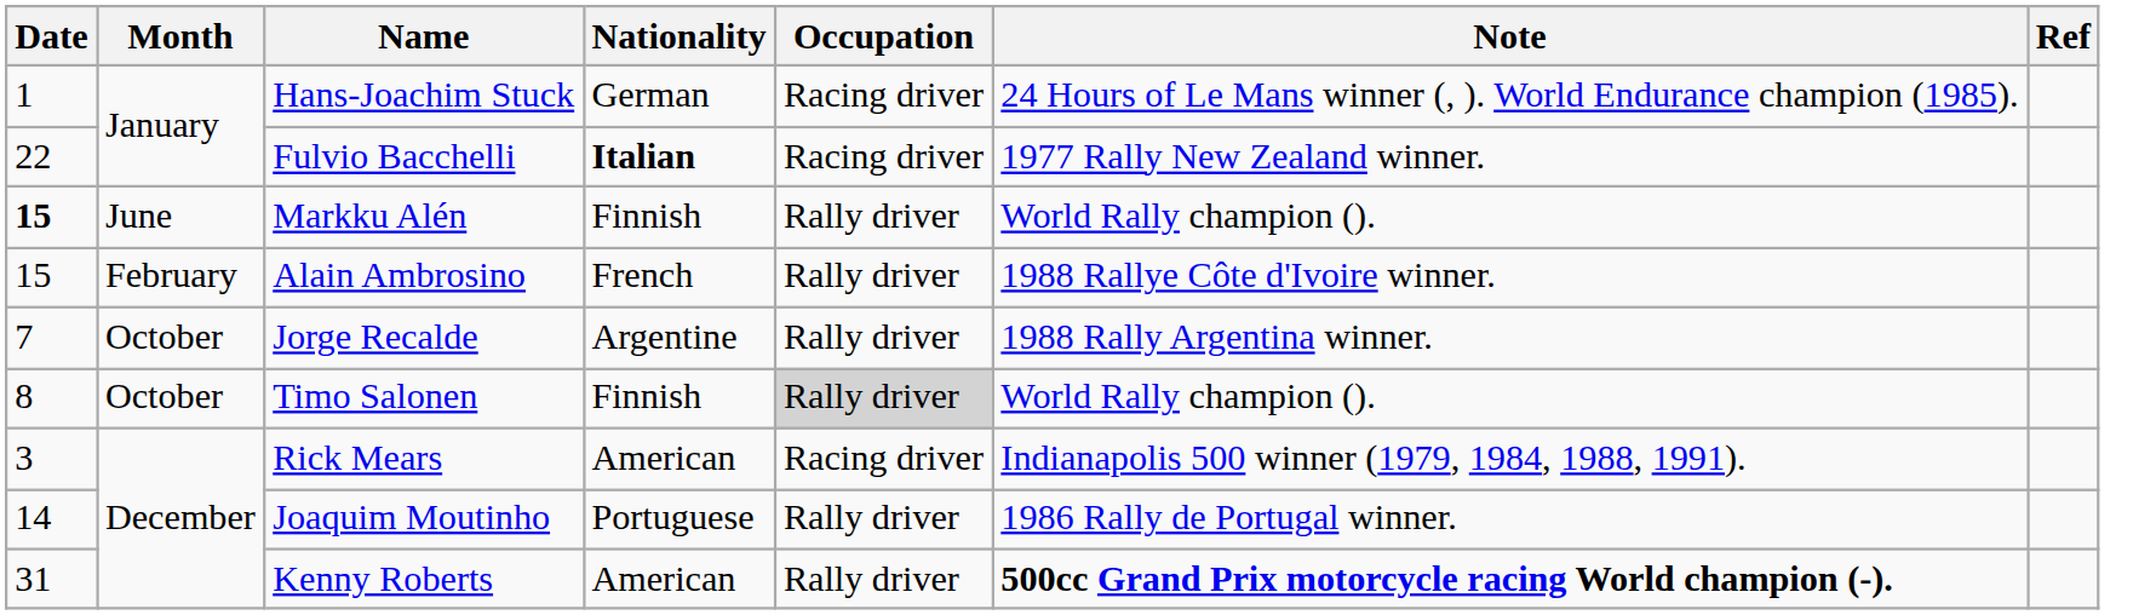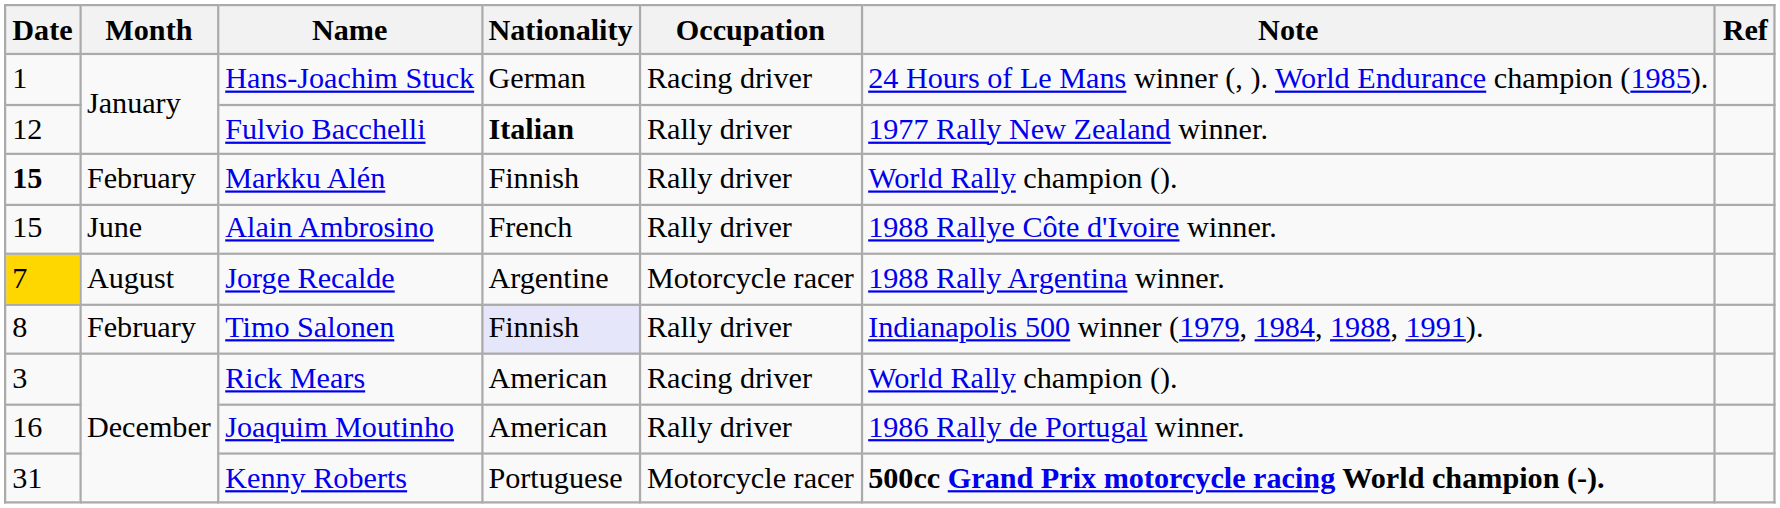 <table class="wikitable" style="font-size:85%;">
 <tr>
 <th>Date</th>
 <th>Month</th>
 <th>Name</th>
 <th>Nationality</th>
 <th>Occupation</th>
 <th>Note</th>
 <th>Ref</th>
 </tr>
 <tr>
 <td>1</td>
 <td rowspan=2>January</td>
 <td><a href='#'>Hans-Joachim Stuck</a></td>
 <td>German</td>
 <td>Racing driver</td>
 <td><a href='#'>24 Hours of Le Mans</a> winner (, ). <a href='#'>World Endurance</a> champion (<a href='#'>1985</a>).</td>
 <td></td>
 </tr>
 <tr>
-<td>22</td>
+<td>12</td>
 <td><a href='#'>Fulvio Bacchelli</a></td>
 <td><strong>Italian</strong></td>
-<td>Racing driver</td>
+<td>Rally driver</td>
 <td><a href='#'>1977 Rally New Zealand</a> winner.</td>
 <td></td>
 </tr>
 <tr>
 <td><strong>15</strong></td>
-<td>June</td>
+<td>February</td>
 <td><a href='#'>Markku Alén</a></td>
 <td>Finnish</td>
 <td>Rally driver</td>
 <td><a href='#'>World Rally</a> champion ().</td>
 <td></td>
 </tr>
 <tr>
 <td>15</td>
-<td>February</td>
+<td>June</td>
 <td><a href='#'>Alain Ambrosino</a></td>
 <td>French</td>
 <td>Rally driver</td>
 <td><a href='#'>1988 Rallye Côte d'Ivoire</a> winner.</td>
 <td></td>
 </tr>
 <tr>
-<td>7</td>
-<td>October</td>
+<td style="background: gold;">7</td>
+<td>August</td>
 <td><a href='#'>Jorge Recalde</a></td>
 <td>Argentine</td>
-<td>Rally driver</td>
+<td>Motorcycle racer</td>
 <td><a href='#'>1988 Rally Argentina</a> winner.</td>
 <td></td>
 </tr>
 <tr>
 <td>8</td>
-<td>October</td>
+<td>February</td>
 <td><a href='#'>Timo Salonen</a></td>
-<td>Finnish</td>
-<td style="background: lightgrey;">Rally driver</td>
-<td><a href='#'>World Rally</a> champion ().</td>
+<td style="background: lavender;">Finnish</td>
+<td>Rally driver</td>
+<td><a href='#'>Indianapolis 500</a> winner (<a href='#'>1979</a>, <a href='#'>1984</a>, <a href='#'>1988</a>, <a href='#'>1991</a>).</td>
 <td></td>
 </tr>
 <tr>
 <td>3</td>
 <td rowspan=3>December</td>
 <td><a href='#'>Rick Mears</a></td>
 <td>American</td>
 <td>Racing driver</td>
-<td><a href='#'>Indianapolis 500</a> winner (<a href='#'>1979</a>, <a href='#'>1984</a>, <a href='#'>1988</a>, <a href='#'>1991</a>).</td>
+<td><a href='#'>World Rally</a> champion ().</td>
 <td></td>
 </tr>
 <tr>
-<td>14</td>
+<td>16</td>
 <td><a href='#'>Joaquim Moutinho</a></td>
-<td>Portuguese</td>
+<td>American</td>
 <td>Rally driver</td>
 <td><a href='#'>1986 Rally de Portugal</a> winner.</td>
 <td></td>
 </tr>
 <tr>
 <td>31</td>
 <td><a href='#'>Kenny Roberts</a></td>
-<td>American</td>
-<td>Rally driver</td>
+<td>Portuguese</td>
+<td>Motorcycle racer</td>
 <td><strong>500cc <a href='#'>Grand Prix motorcycle racing</a> World champion (-).</strong></td>
 <td></td>
 </tr>
 </table>
